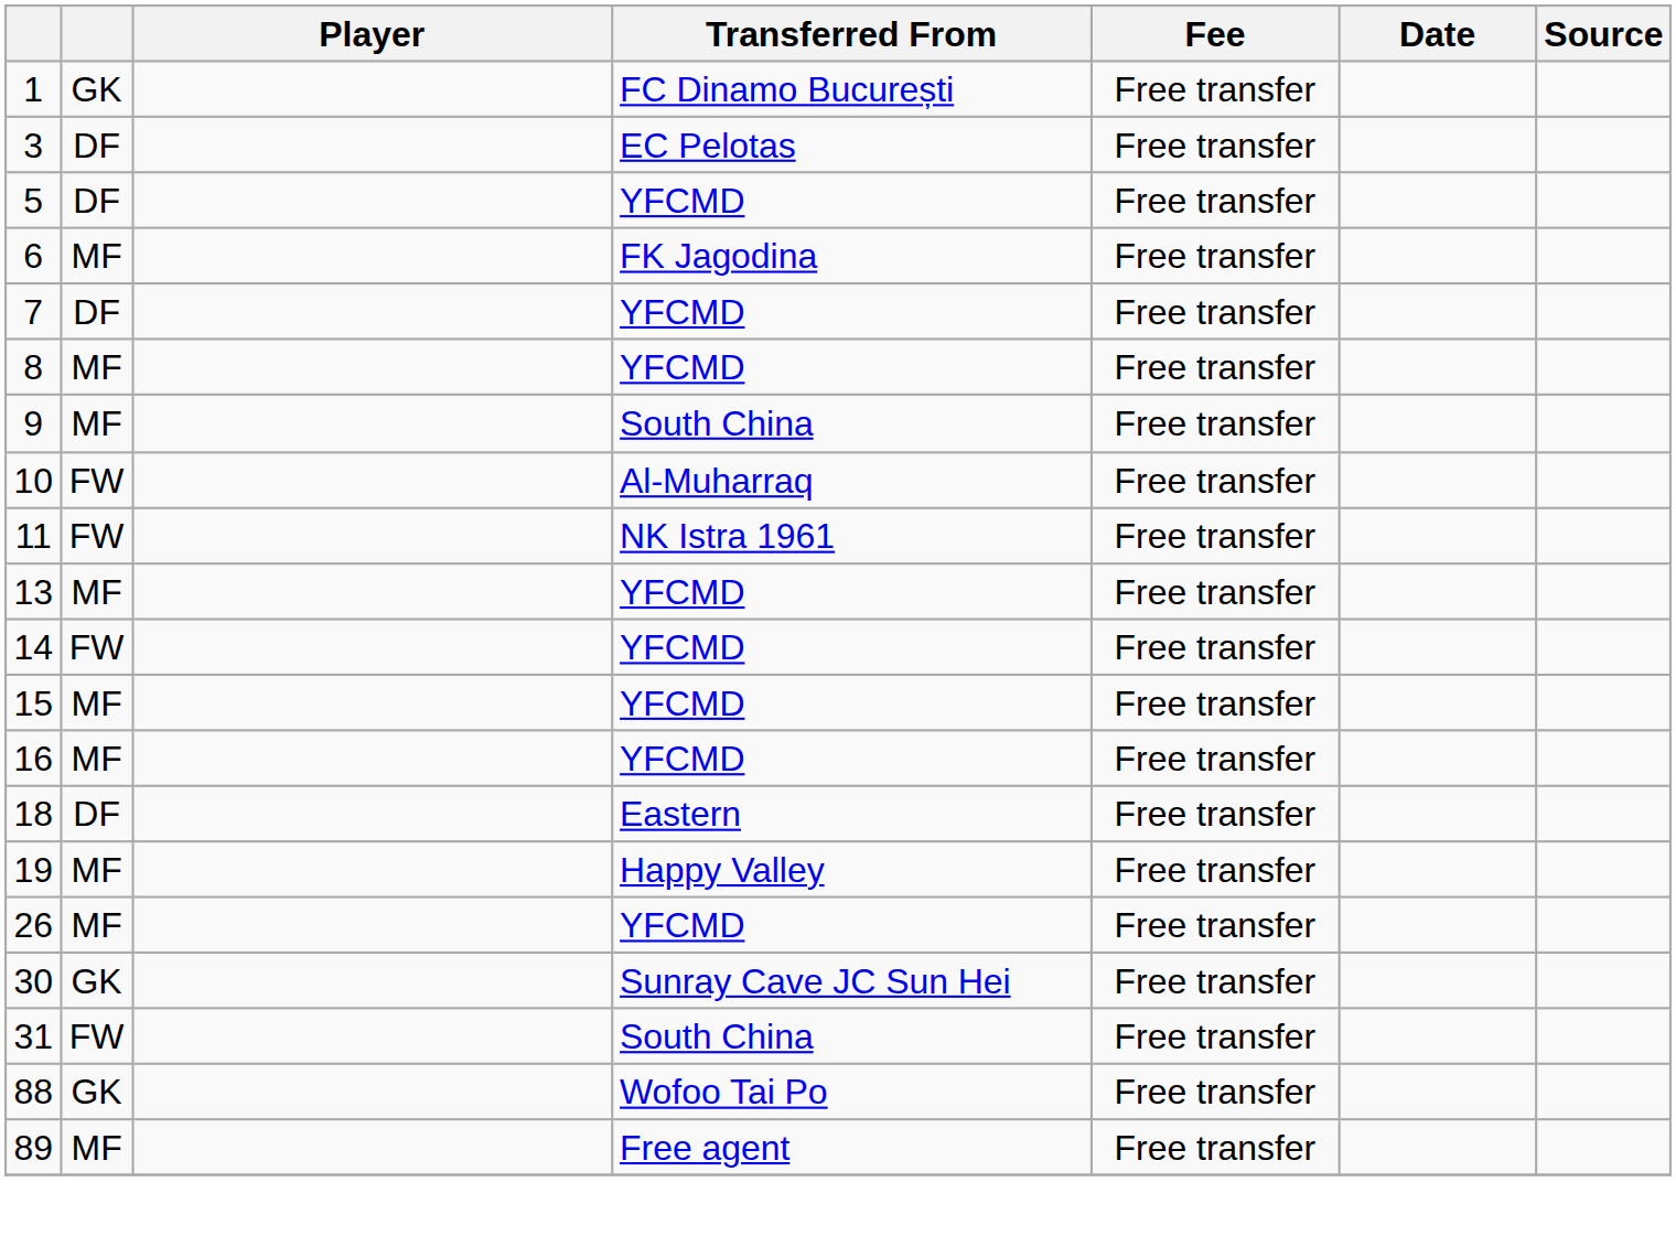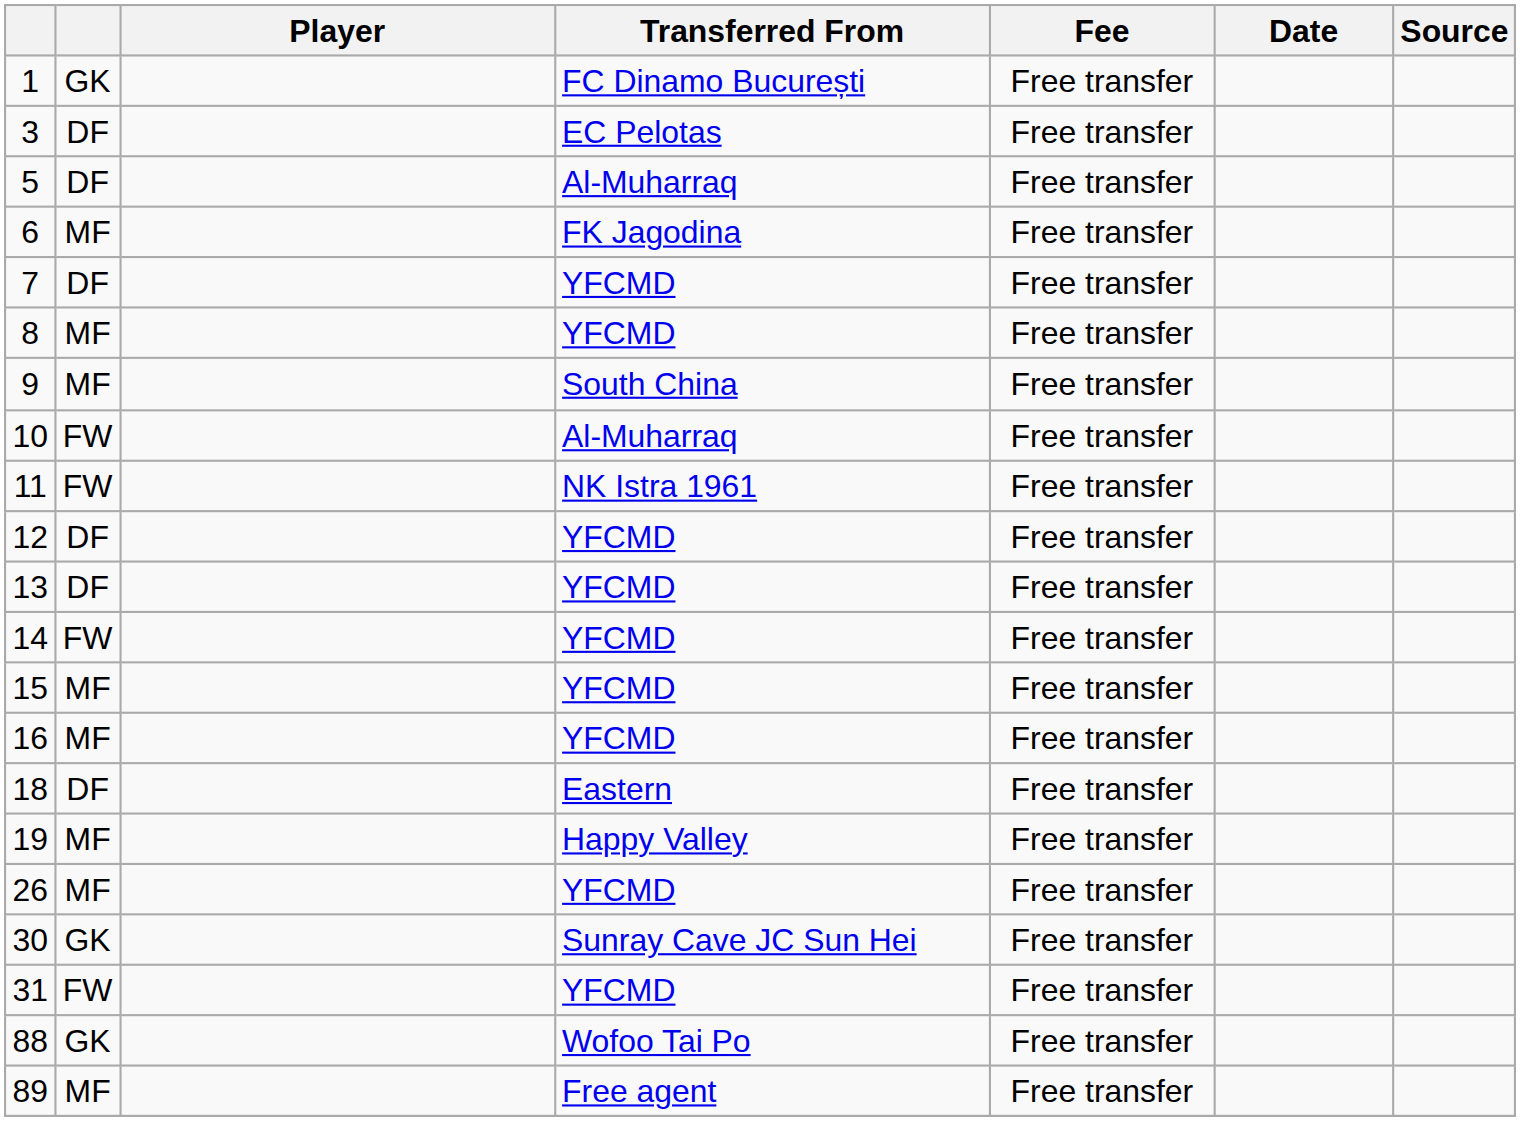 <table class="wikitable plainrowheaders sortable" style="font-size:95%">
 <tr>
 <th></th>
 <th></th>
 <th scope="col" style="width:200px;"><strong>Player</strong></th>
 <th scope="col" style="width:200px;"><strong>Transferred From</strong></th>
 <th scope="col" style="width:100px;"><strong>Fee</strong></th>
 <th scope="col" style="width:78px;"><strong>Date</strong></th>
 <th><strong>Source</strong></th>
 </tr>
 <tr>
 <td align=center>1</td>
 <td align=center>GK</td>
 <td></td>
 <td> <a href='#'>FC Dinamo București</a></td>
 <td align=center>Free transfer</td>
 <td></td>
 <td></td>
 </tr>
 <tr>
 <td align=center>3</td>
 <td align=center>DF</td>
 <td></td>
 <td> <a href='#'>EC Pelotas</a></td>
 <td align=center>Free transfer</td>
 <td></td>
 <td></td>
 </tr>
 <tr>
 <td align=center>5</td>
 <td align=center>DF</td>
 <td></td>
-<td> <a href='#'>YFCMD</a></td>
+<td> <a href='#'>Al-Muharraq</a></td>
 <td align=center>Free transfer</td>
 <td></td>
 <td></td>
 </tr>
 <tr>
 <td align=center>6</td>
 <td align=center>MF</td>
 <td></td>
 <td> <a href='#'>FK Jagodina</a></td>
 <td align=center>Free transfer</td>
 <td></td>
 <td></td>
 </tr>
 <tr>
 <td align=center>7</td>
 <td align=center>DF</td>
 <td></td>
 <td> <a href='#'>YFCMD</a></td>
 <td align=center>Free transfer</td>
 <td></td>
 <td></td>
 </tr>
 <tr>
 <td align=center>8</td>
 <td align=center>MF</td>
 <td></td>
 <td> <a href='#'>YFCMD</a></td>
 <td align=center>Free transfer</td>
 <td></td>
 <td></td>
 </tr>
 <tr>
 <td align=center>9</td>
 <td align=center>MF</td>
 <td></td>
 <td> <a href='#'>South China</a></td>
 <td align=center>Free transfer</td>
 <td></td>
 <td></td>
 </tr>
 <tr>
 <td align=center>10</td>
 <td align=center>FW</td>
 <td></td>
 <td> <a href='#'>Al-Muharraq</a></td>
 <td align=center>Free transfer</td>
 <td></td>
 <td></td>
 </tr>
 <tr>
 <td align=center>11</td>
 <td align=center>FW</td>
 <td></td>
 <td> <a href='#'>NK Istra 1961</a></td>
 <td align=center>Free transfer</td>
 <td></td>
 <td></td>
 </tr>
 <tr>
+<td align=center>12</td>
+<td align=center>DF</td>
+<td></td>
+<td> <a href='#'>YFCMD</a></td>
+<td align=center>Free transfer</td>
+<td></td>
+<td></td>
+</tr>
+<tr>
 <td align=center>13</td>
-<td align=center>MF</td>
+<td align=center>DF</td>
 <td></td>
 <td> <a href='#'>YFCMD</a></td>
 <td align=center>Free transfer</td>
 <td></td>
 <td></td>
 </tr>
 <tr>
 <td align=center>14</td>
 <td align=center>FW</td>
 <td></td>
 <td> <a href='#'>YFCMD</a></td>
 <td align=center>Free transfer</td>
 <td></td>
 <td></td>
 </tr>
 <tr>
 <td align=center>15</td>
 <td align=center>MF</td>
 <td></td>
 <td> <a href='#'>YFCMD</a></td>
 <td align=center>Free transfer</td>
 <td></td>
 <td></td>
 </tr>
 <tr>
 <td align=center>16</td>
 <td align=center>MF</td>
 <td></td>
 <td> <a href='#'>YFCMD</a></td>
 <td align=center>Free transfer</td>
 <td></td>
 <td></td>
 </tr>
 <tr>
 <td align=center>18</td>
 <td align=center>DF</td>
 <td></td>
 <td> <a href='#'>Eastern</a></td>
 <td align=center>Free transfer</td>
 <td></td>
 <td></td>
 </tr>
 <tr>
 <td align=center>19</td>
 <td align=center>MF</td>
 <td></td>
 <td> <a href='#'>Happy Valley</a></td>
 <td align=center>Free transfer</td>
 <td></td>
 <td></td>
 </tr>
 <tr>
 <td align=center>26</td>
 <td align=center>MF</td>
 <td></td>
 <td> <a href='#'>YFCMD</a></td>
 <td align=center>Free transfer</td>
 <td></td>
 <td></td>
 </tr>
 <tr>
 <td align=center>30</td>
 <td align=center>GK</td>
 <td></td>
 <td> <a href='#'>Sunray Cave JC Sun Hei</a></td>
 <td align=center>Free transfer</td>
 <td></td>
 <td></td>
 </tr>
 <tr>
 <td align=center>31</td>
 <td align=center>FW</td>
 <td></td>
-<td> <a href='#'>South China</a></td>
+<td> <a href='#'>YFCMD</a></td>
 <td align=center>Free transfer</td>
 <td></td>
 <td></td>
 </tr>
 <tr>
 <td align=center>88</td>
 <td align=center>GK</td>
 <td></td>
 <td> <a href='#'>Wofoo Tai Po</a></td>
 <td align=center>Free transfer</td>
 <td></td>
 <td></td>
 </tr>
 <tr>
 <td align=center>89</td>
 <td align=center>MF</td>
 <td></td>
 <td> <a href='#'>Free agent</a></td>
 <td align=center>Free transfer</td>
 <td></td>
 <td></td>
 </tr>
 <tr>
 </tr>
 </table>
